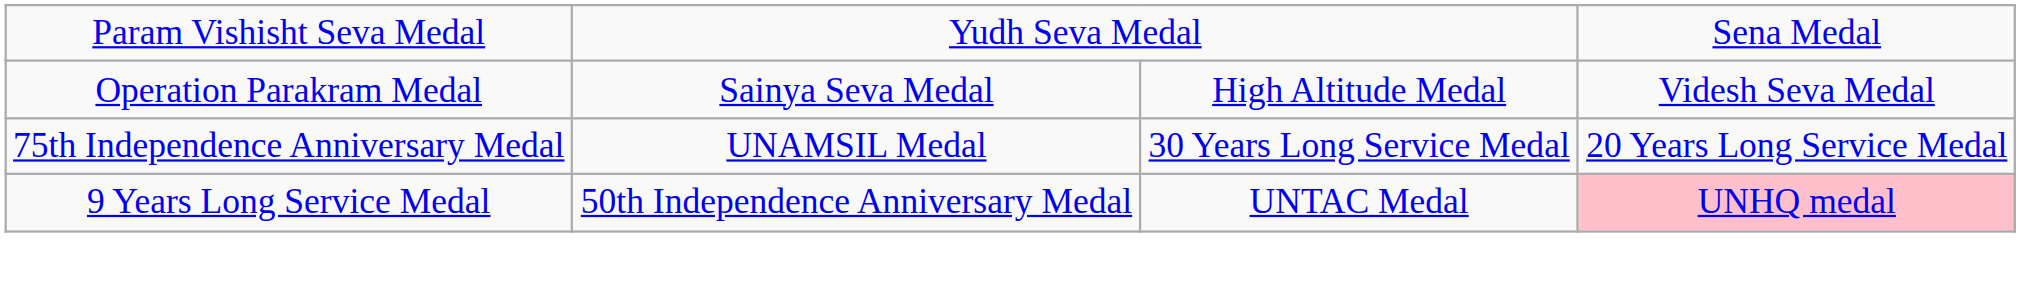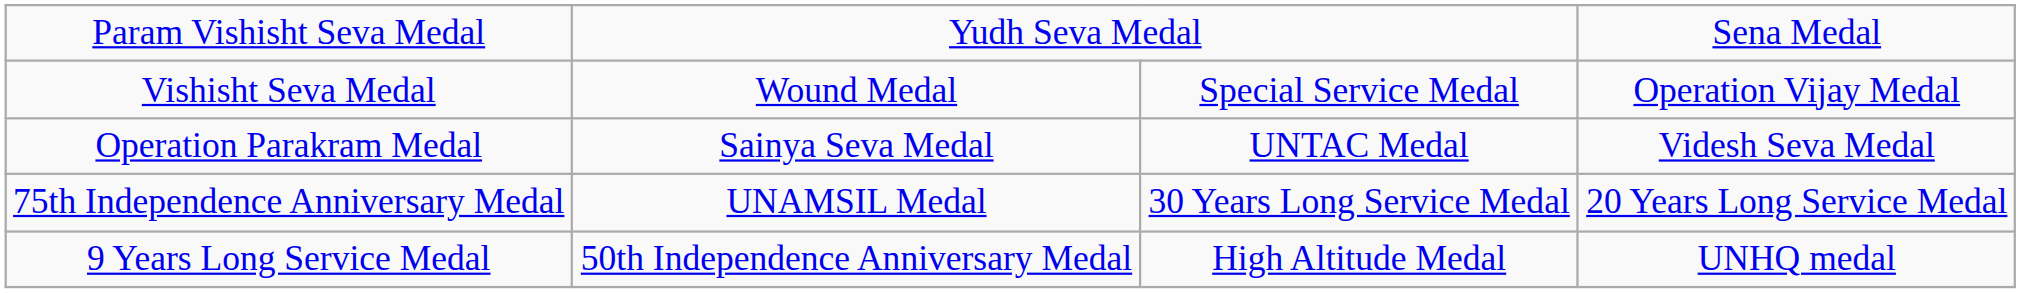 <table class="wikitable" style="margin:1em auto; text-align:center;">
 <tr>
 <td><a href='#'>Param Vishisht Seva Medal</a></td>
 <td colspan=2><a href='#'>Yudh Seva Medal</a></td>
 <td><a href='#'>Sena Medal</a></td>
 </tr>
 <tr>
+<td><a href='#'>Vishisht Seva Medal</a></td>
+<td><a href='#'>Wound Medal</a></td>
+<td><a href='#'>Special Service Medal</a></td>
+<td><a href='#'>Operation Vijay Medal</a></td>
+</tr>
+<tr>
 <td><a href='#'>Operation Parakram Medal</a></td>
 <td><a href='#'>Sainya Seva Medal</a></td>
-<td><a href='#'>High Altitude Medal</a></td>
+<td><a href='#'>UNTAC Medal</a></td>
 <td><a href='#'>Videsh Seva Medal</a></td>
 </tr>
 <tr>
 <td><a href='#'>75th Independence Anniversary Medal</a></td>
 <td><a href='#'>UNAMSIL Medal</a></td>
 <td><a href='#'>30 Years Long Service Medal</a></td>
 <td><a href='#'>20 Years Long Service Medal</a></td>
 </tr>
 <tr>
 <td><a href='#'>9 Years Long Service Medal</a></td>
 <td><a href='#'>50th Independence Anniversary Medal</a></td>
-<td><a href='#'>UNTAC Medal</a></td>
-<td style="background: pink;"><a href='#'>UNHQ medal</a></td>
+<td><a href='#'>High Altitude Medal</a></td>
+<td><a href='#'>UNHQ medal</a></td>
 </tr>
 </table>
